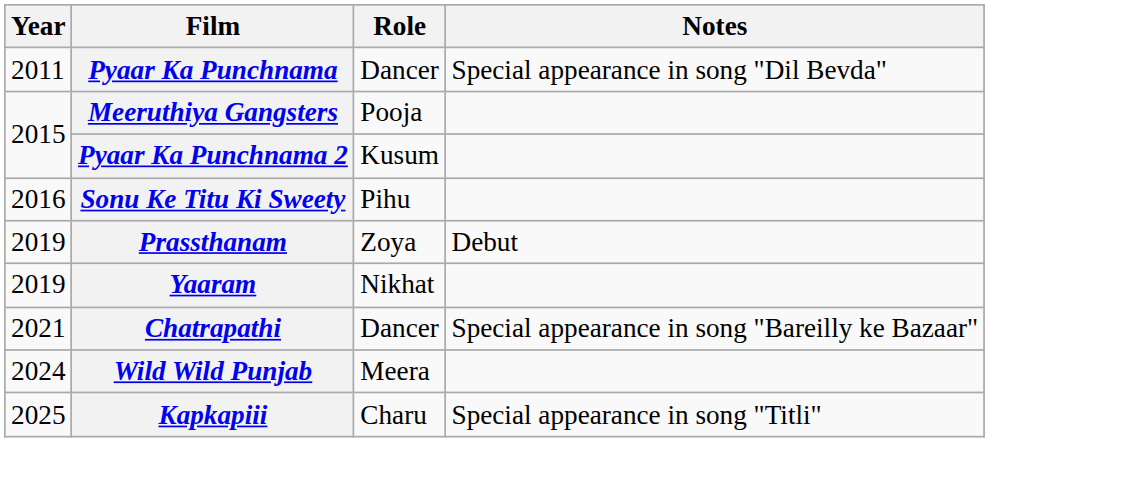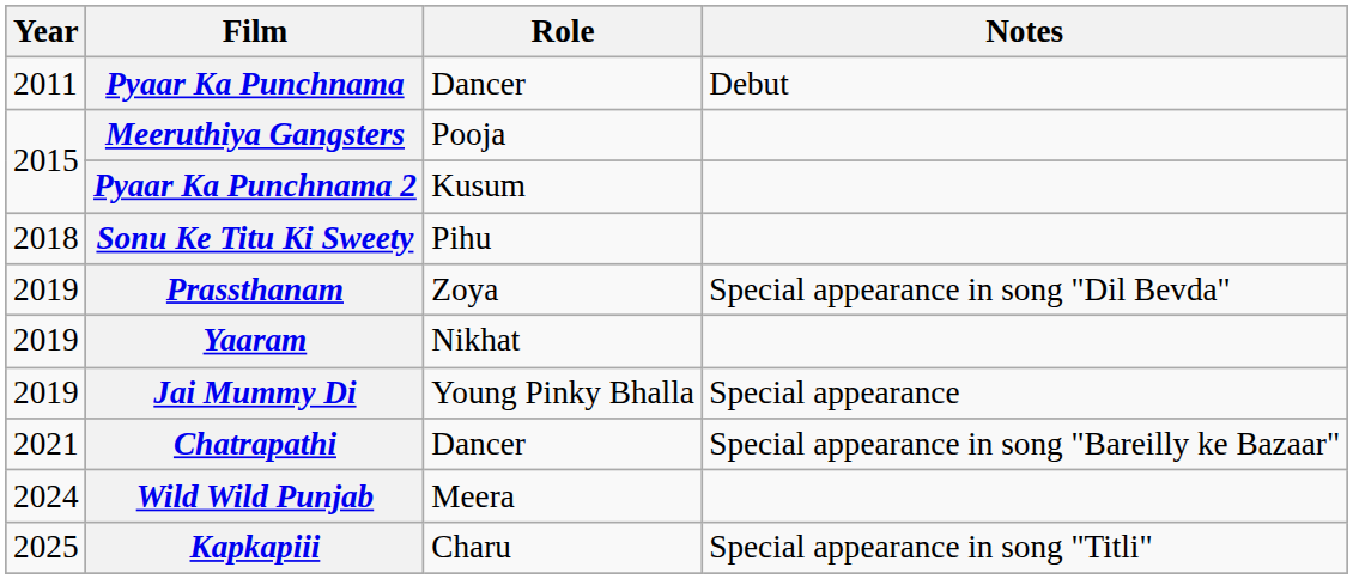 <table class="wikitable sortable plainrowheaders">
 <tr>
 <th scope="col">Year</th>
 <th scope="col">Film</th>
 <th scope="col">Role</th>
 <th scope="col">Notes</th>
 </tr>
 <tr>
 <td>2011</td>
 <th scope="row"><em><a href='#'>Pyaar Ka Punchnama</a></em></th>
 <td>Dancer</td>
-<td>Special appearance in song "Dil Bevda"</td>
+<td>Debut</td>
 </tr>
 <tr>
 <td rowspan="2">2015</td>
 <th scope="row"><em><a href='#'>Meeruthiya Gangsters</a></em></th>
 <td>Pooja</td>
 <td></td>
 </tr>
 <tr>
 <th scope="row"><em><a href='#'>Pyaar Ka Punchnama 2</a></em></th>
 <td>Kusum</td>
 <td></td>
 </tr>
 <tr>
-<td>2016</td>
+<td>2018</td>
 <th scope="row"><em><a href='#'>Sonu Ke Titu Ki Sweety</a></em></th>
 <td>Pihu</td>
 <td></td>
 </tr>
 <tr>
 <td>2019</td>
 <th scope="row"><em><a href='#'>Prassthanam</a></em></th>
 <td>Zoya</td>
-<td>Debut</td>
+<td>Special appearance in song "Dil Bevda"</td>
 </tr>
 <tr>
 <td>2019</td>
 <th scope="row"><em><a href='#'>Yaaram</a></em></th>
 <td>Nikhat</td>
 <td></td>
+</tr>
+<tr>
+<td>2019</td>
+<th scope="row"><em><a href='#'>Jai Mummy Di</a></em></th>
+<td>Young Pinky Bhalla</td>
+<td>Special appearance</td>
 </tr>
 <tr>
 <td>2021</td>
 <th scope="row"><em><a href='#'>Chatrapathi</a></em></th>
 <td>Dancer</td>
 <td>Special appearance in song "Bareilly ke Bazaar"</td>
 </tr>
 <tr>
 <td>2024</td>
 <th scope="row"><em><a href='#'>Wild Wild Punjab</a></em></th>
 <td>Meera</td>
 <td></td>
 </tr>
 <tr>
 <td>2025</td>
 <th scope="row"><em><a href='#'>Kapkapiii</a></em></th>
 <td>Charu</td>
 <td>Special appearance in song "Titli"</td>
 </tr>
 </table>
